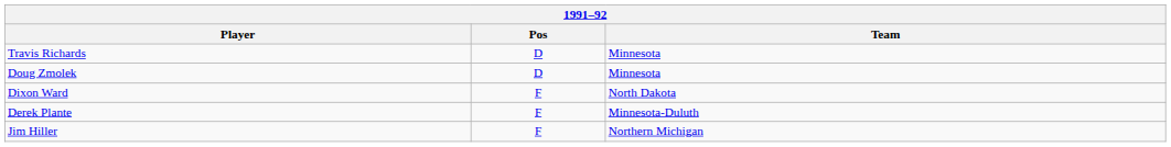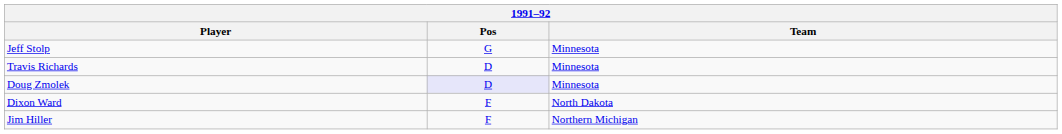 <table class="wikitable" width=95%>
 <tr>
 <th colspan=3><a href='#'>1991–92</a></th>
 </tr>
 <tr>
 <th>Player</th>
 <th>Pos</th>
 <th>Team</th>
 </tr>
 <tr>
+<td><a href='#'>Jeff Stolp</a></td>
+<td align=center><a href='#'>G</a></td>
+<td><a href='#'>Minnesota</a></td>
+</tr>
+<tr>
 <td><a href='#'>Travis Richards</a></td>
 <td align=center><a href='#'>D</a></td>
 <td><a href='#'>Minnesota</a></td>
 </tr>
 <tr>
 <td><a href='#'>Doug Zmolek</a></td>
-<td align=center><a href='#'>D</a></td>
+<td align=center style="background: lavender;"><a href='#'>D</a></td>
 <td><a href='#'>Minnesota</a></td>
 </tr>
 <tr>
 <td><a href='#'>Dixon Ward</a></td>
 <td align=center><a href='#'>F</a></td>
 <td><a href='#'>North Dakota</a></td>
 </tr>
 <tr>
-<td><a href='#'>Derek Plante</a></td>
-<td align=center><a href='#'>F</a></td>
-<td><a href='#'>Minnesota-Duluth</a></td>
-</tr>
-<tr>
 <td><a href='#'>Jim Hiller</a></td>
 <td align=center><a href='#'>F</a></td>
 <td><a href='#'>Northern Michigan</a></td>
 </tr>
 </table>
